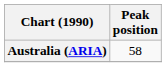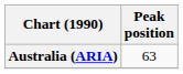 <table class="wikitable sortable plainrowheaders" style="text-align:center">
 <tr>
 <th scope="col">Chart (1990)</th>
 <th scope="col">Peak<br>position</th>
 </tr>
 <tr>
 <th scope="row">Australia (<a href='#'>ARIA</a>)</th>
-<td>58</td>
+<td>63</td>
 </tr>
 <tr>
 </tr>
 <tr>
 </tr>
 <tr>
 </tr>
 <tr>
 </tr>
 </table>
